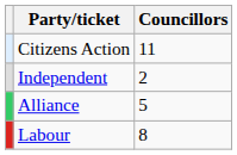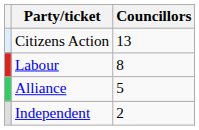 <table class="wikitable">
 <tr>
 <th></th>
 <th>Party/ticket</th>
 <th>Councillors</th>
 </tr>
 <tr>
 <td style="background:#DDEEFF"></td>
 <td>Citizens Action</td>
-<td>11</td>
+<td>13</td>
 </tr>
 <tr>
-<td style="background:#DDDDDD"></td>
-<td><a href='#'>Independent</a></td>
-<td>2</td>
+<td style="background:#DC241f"></td>
+<td><a href='#'>Labour</a></td>
+<td>8</td>
 </tr>
 <tr>
 <td style="background:#33CC66"></td>
 <td><a href='#'>Alliance</a></td>
 <td>5</td>
 </tr>
 <tr>
-<td style="background:#DC241f"></td>
-<td><a href='#'>Labour</a></td>
-<td>8</td>
+<td style="background:#DDDDDD"></td>
+<td><a href='#'>Independent</a></td>
+<td>2</td>
 </tr>
 </table>
